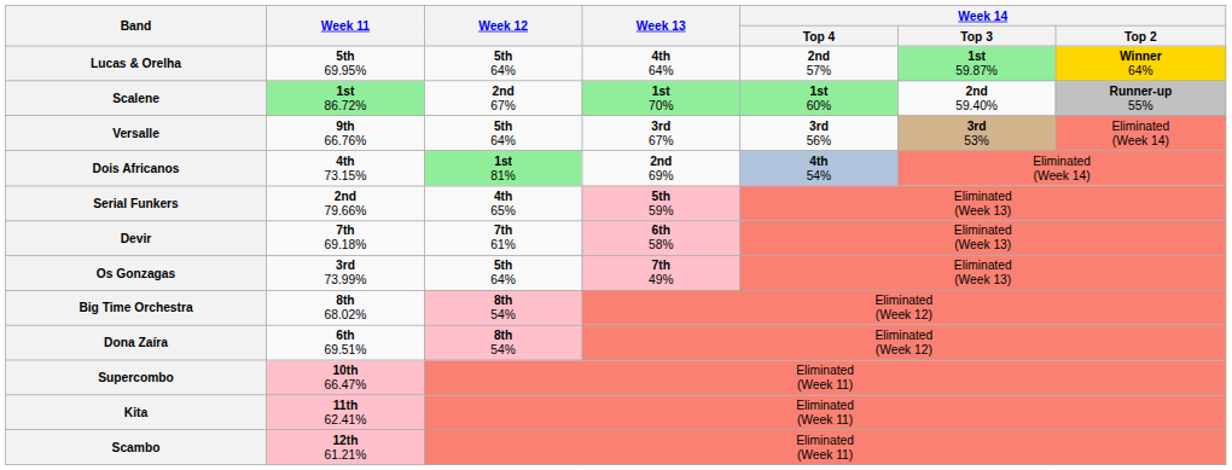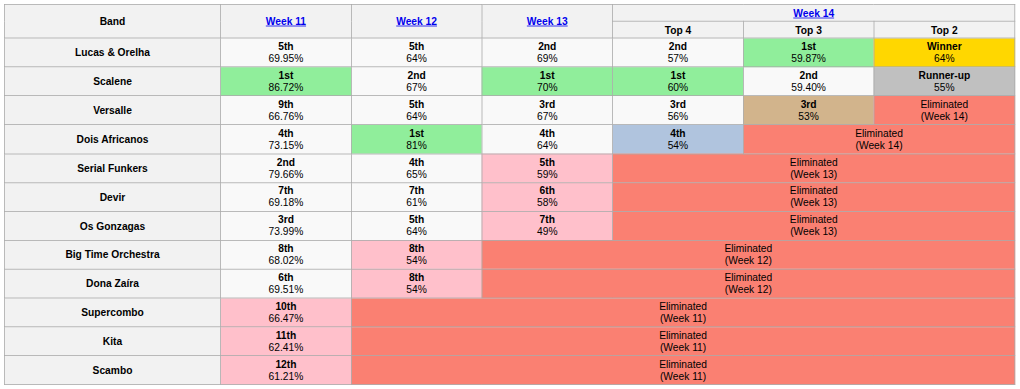 <table class="wikitable" style="text-align:center; font-size:80%; width:100%">
 <tr>
 <th rowspan=2 scope="col" width="95">Band</th>
 <th rowspan=2 scope="col" width="55"><a href='#'>Week 11</a></th>
 <th rowspan=2 scope="col" width="55"><a href='#'>Week 12</a></th>
 <th rowspan=2 scope="col" width="55"><a href='#'>Week 13</a></th>
 <th colspan=3 scope="col" width="55"><a href='#'>Week 14</a></th>
 </tr>
 <tr>
 <th scope="col" width="55">Top 4</th>
 <th scope="col" width="55">Top 3</th>
 <th scope="col" width="55">Top 2</th>
 </tr>
 <tr>
 <th scope="row">Lucas & Orelha</th>
 <td><strong>5th</strong><br>69.95%</td>
 <td><strong>5th</strong><br>64%</td>
-<td><strong>4th</strong><br>64%</td>
+<td><strong>2nd</strong><br>69%</td>
 <td><strong>2nd</strong><br>57%</td>
 <td bgcolor="90EE9B"><strong>1st</strong><br>59.87%</td>
 <td bgcolor="FFD700"><strong>Winner</strong><br>64%</td>
 </tr>
 <tr>
 <th scope="row">Scalene</th>
 <td bgcolor="90EE9B"><strong>1st</strong><br>86.72%</td>
 <td><strong>2nd</strong><br>67%</td>
 <td bgcolor="90EE9B"><strong>1st</strong><br>70%</td>
 <td bgcolor="90EE9B"><strong>1st</strong><br>60%</td>
 <td><strong>2nd</strong><br>59.40%</td>
 <td bgcolor="C0C0C0"><strong>Runner-up</strong><br>55%</td>
 </tr>
 <tr>
 <th scope="row">Versalle</th>
 <td><strong>9th</strong><br>66.76%</td>
 <td><strong>5th</strong><br>64%</td>
 <td><strong>3rd</strong><br>67%</td>
 <td><strong>3rd</strong><br>56%</td>
 <td bgcolor="D2B48C"><strong>3rd</strong><br>53%</td>
 <td bgcolor="FA8072">Eliminated<br>(Week 14)</td>
 </tr>
 <tr>
 <th scope="row">Dois Africanos</th>
 <td><strong>4th</strong><br>73.15%</td>
 <td bgcolor="90EE9B"><strong>1st</strong><br>81%</td>
-<td><strong>2nd</strong><br>69%</td>
+<td><strong>4th</strong><br>64%</td>
 <td bgcolor="B0C4DE"><strong>4th</strong><br>54%</td>
 <td bgcolor="FA8072" colspan=2>Eliminated<br>(Week 14)</td>
 </tr>
 <tr>
 <th scope="row">Serial Funkers</th>
 <td><strong>2nd</strong><br>79.66%</td>
 <td><strong>4th</strong><br>65%</td>
 <td bgcolor="FFC0CB"><strong>5th</strong><br>59%</td>
 <td bgcolor="FA8072" colspan=3>Eliminated<br>(Week 13)</td>
 </tr>
 <tr>
 <th scope="row">Devir</th>
 <td><strong>7th</strong><br>69.18%</td>
 <td><strong>7th</strong><br>61%</td>
 <td bgcolor="FFC0CB"><strong>6th</strong><br>58%</td>
 <td bgcolor="FA8072" colspan=3>Eliminated<br>(Week 13)</td>
 </tr>
 <tr>
 <th scope="row">Os Gonzagas</th>
 <td><strong>3rd</strong><br>73.99%</td>
 <td><strong>5th</strong><br>64%</td>
 <td bgcolor="FFC0CB"><strong>7th</strong><br>49%</td>
 <td bgcolor="FA8072" colspan=3>Eliminated<br>(Week 13)</td>
 </tr>
 <tr>
 <th scope="row">Big Time Orchestra</th>
 <td><strong>8th</strong><br>68.02%</td>
 <td bgcolor="FFC0CB"><strong>8th</strong><br>54%</td>
 <td bgcolor="FA8072" colspan=4>Eliminated<br>(Week 12)</td>
 </tr>
 <tr>
 <th scope="row">Dona Zaíra</th>
 <td><strong>6th</strong><br>69.51%</td>
 <td bgcolor="FFC0CB"><strong>8th</strong><br>54%</td>
 <td bgcolor="FA8072" colspan=4>Eliminated<br>(Week 12)</td>
 </tr>
 <tr>
 <th scope="row">Supercombo</th>
 <td bgcolor="FFC0CB"><strong>10th</strong><br>66.47%</td>
 <td bgcolor="FA8072" colspan=5>Eliminated<br>(Week 11)</td>
 </tr>
 <tr>
 <th scope="row">Kita</th>
 <td bgcolor="FFC0CB"><strong>11th</strong><br>62.41%</td>
 <td bgcolor="FA8072" colspan=5>Eliminated<br>(Week 11)</td>
 </tr>
 <tr>
 <th scope="row">Scambo</th>
 <td bgcolor="FFC0CB"><strong>12th</strong><br>61.21%</td>
 <td bgcolor="FA8072" colspan=5>Eliminated<br>(Week 11)</td>
 </tr>
 </table>
